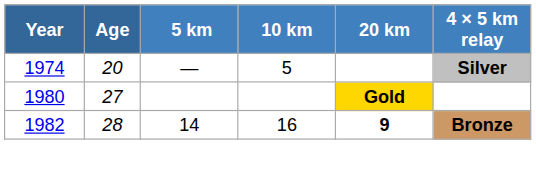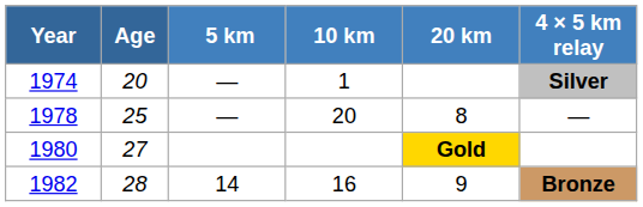 <table class="wikitable" style="font-size:95%; text-align:center; border:grey solid 1px; border-collapse:collapse; background:#ffffff;">
 <tr>
 <th style="background-color:#369; color:white; width:60px;"> Year </th>
 <th style="background-color:#369; color:white; width:40px;"> Age </th>
 <th style="background-color:#4180be; color:white; width:75px;"> 5 km</th>
 <th style="background-color:#4180be; color:white; width:75px;"> 10 km </th>
 <th style="background-color:#4180be; color:white; width:75px;"> 20 km </th>
 <th style="background-color:#4180be; color:white; width:75px;"> 4 × 5 km <br> relay </th>
 </tr>
 <tr>
 <td><a href='#'>1974</a></td>
 <td><em>20</em></td>
 <td>—</td>
-<td>5</td>
+<td>1</td>
 <td></td>
 <td style="background:silver;"><strong>Silver</strong></td>
+</tr>
+<tr>
+<td><a href='#'>1978</a></td>
+<td><em>25</em></td>
+<td>—</td>
+<td>20</td>
+<td>8</td>
+<td>—</td>
 </tr>
 <tr>
 <td><a href='#'>1980</a></td>
 <td><em>27</em></td>
 <td></td>
 <td></td>
 <td style="background:gold;"><strong>Gold</strong></td>
 <td></td>
 </tr>
 <tr>
 <td><a href='#'>1982</a></td>
 <td><em>28</em></td>
 <td>14</td>
 <td>16</td>
-<td><strong>9</strong></td>
+<td>9</td>
 <td bgcolor="cc9966"><strong>Bronze</strong></td>
 </tr>
 </table>
